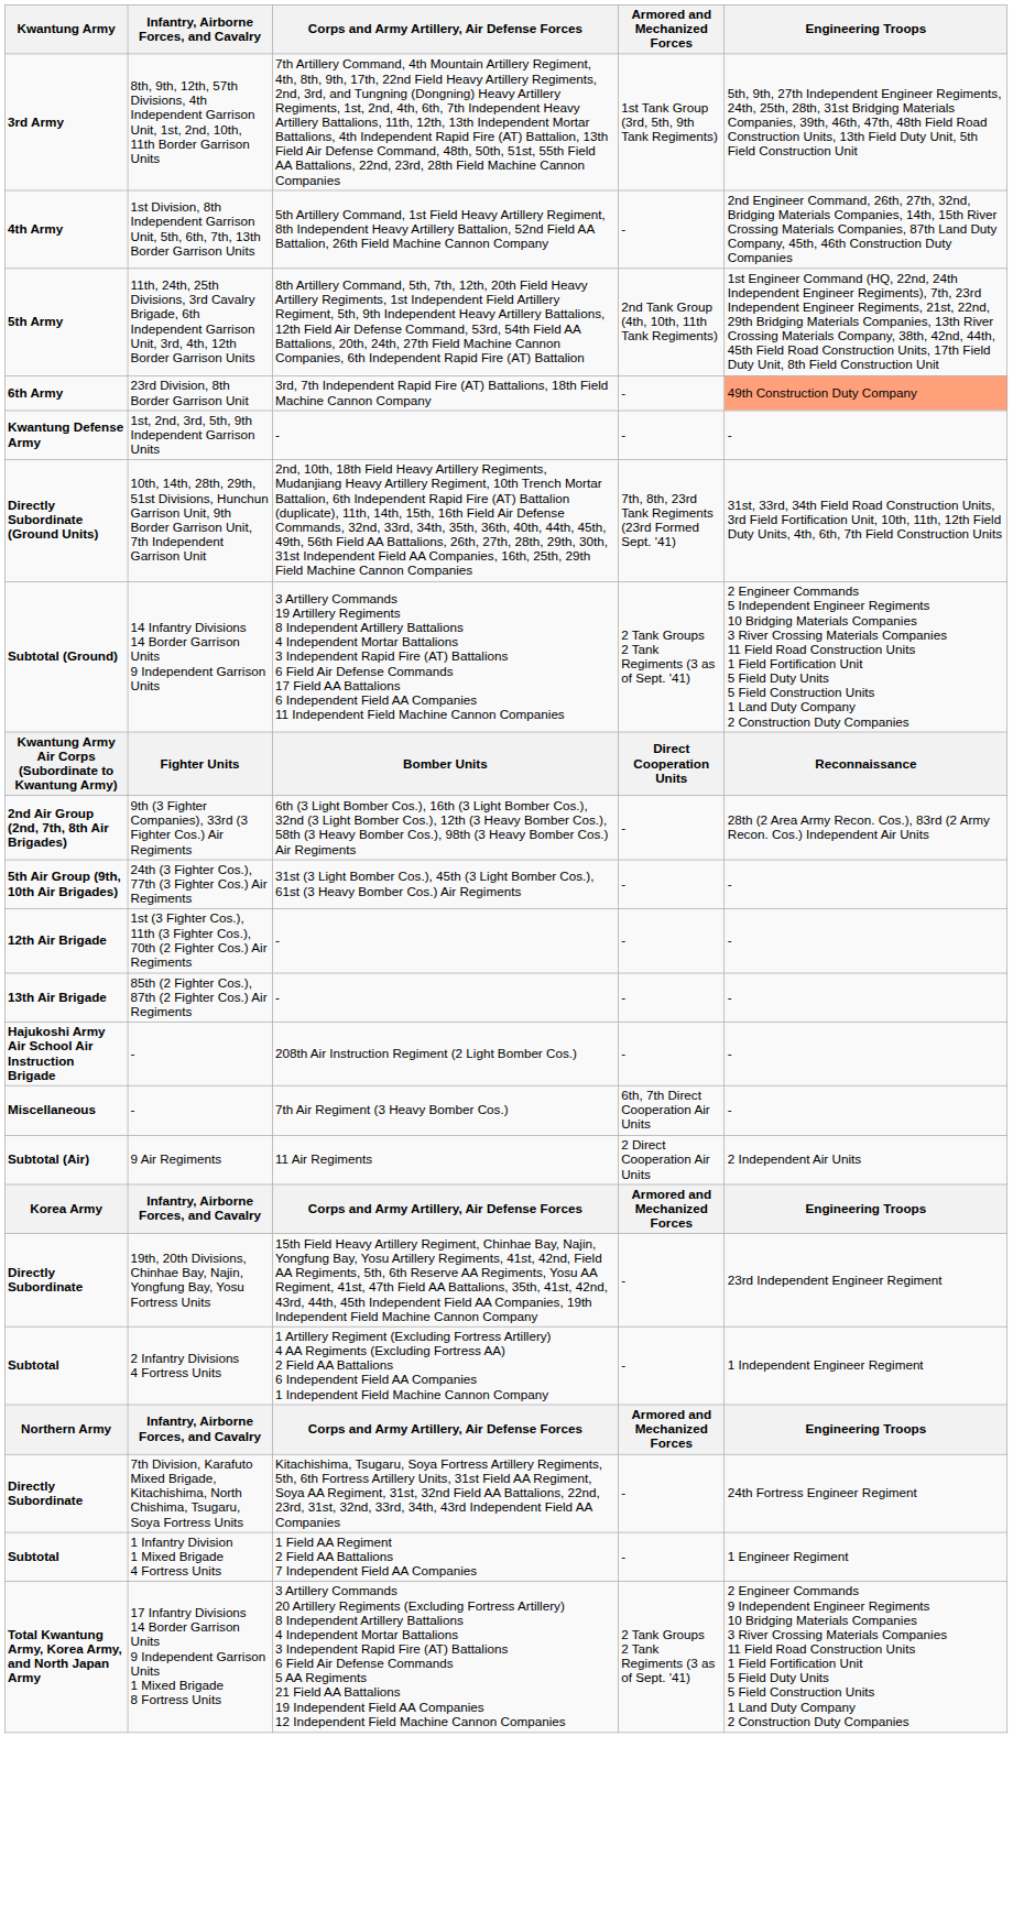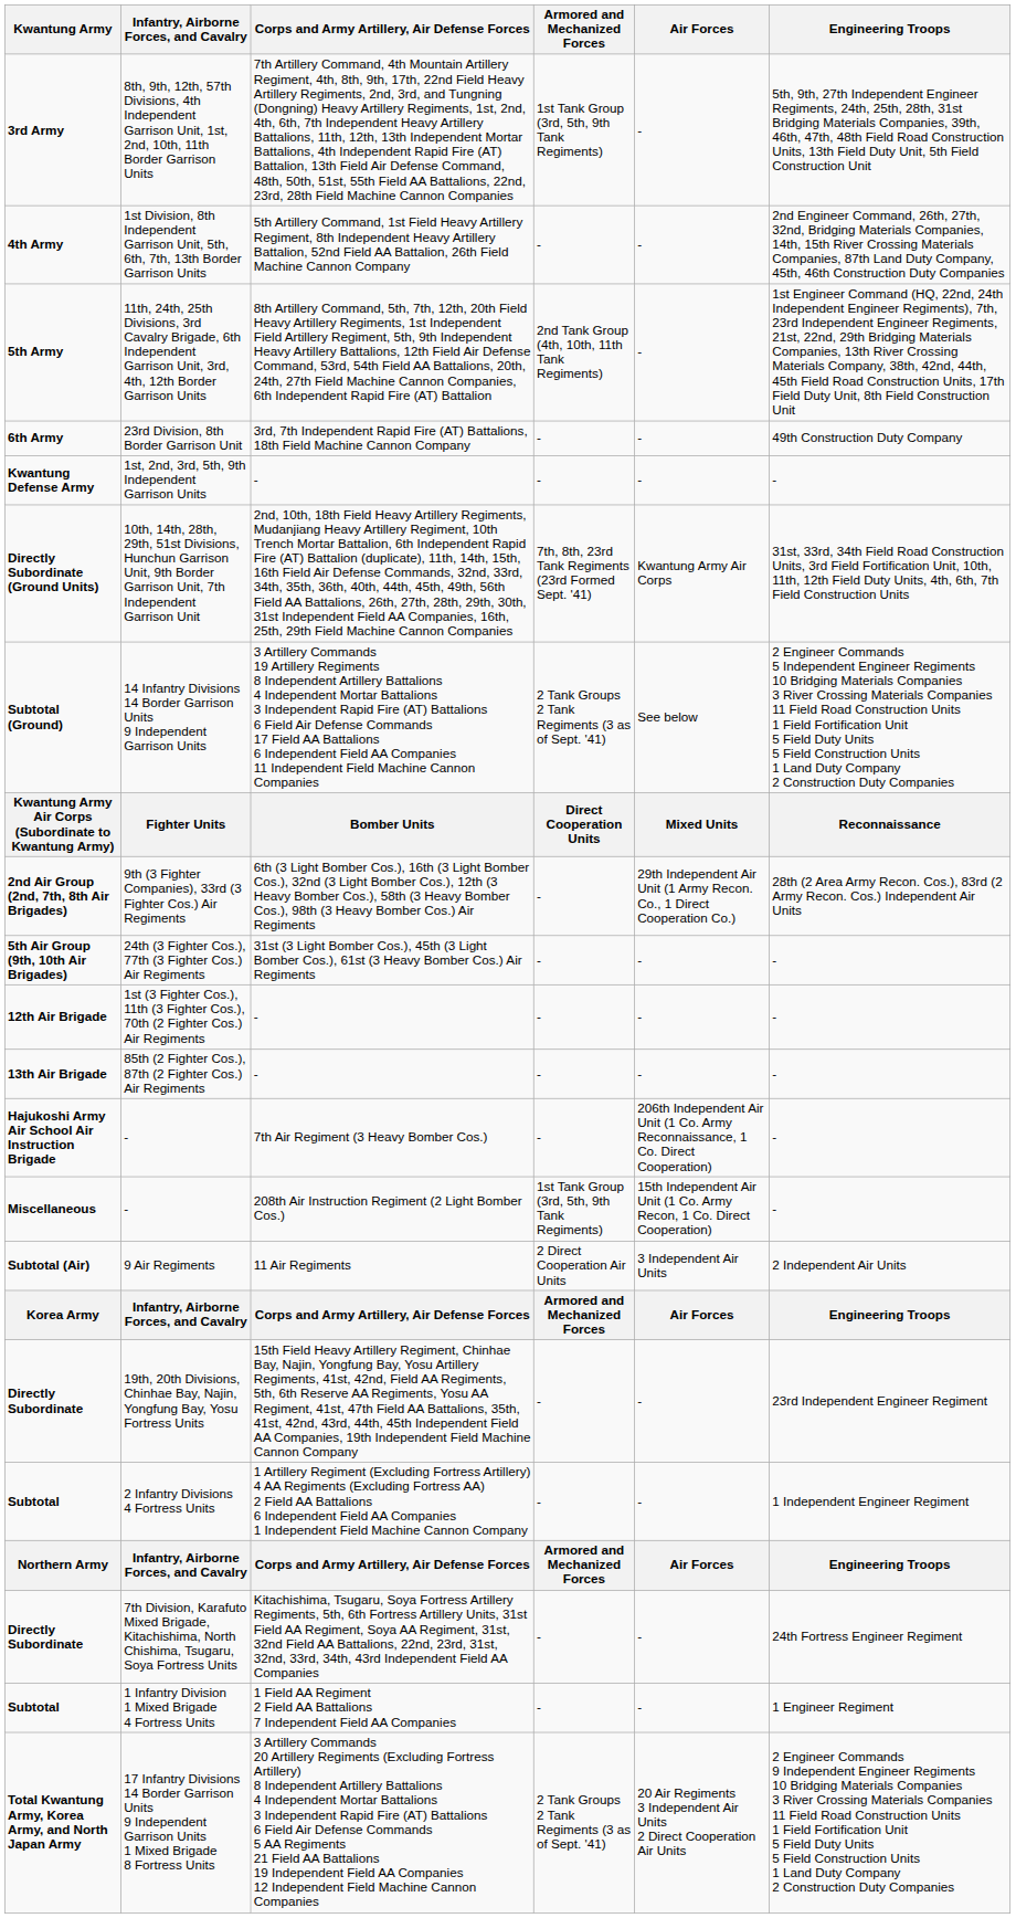 <table class="wikitable mw-collapsible">
 <tr>
 <th>Kwantung Army</th>
 <th>Infantry, Airborne Forces, and Cavalry</th>
 <th>Corps and Army Artillery, Air Defense Forces</th>
 <th>Armored and Mechanized Forces</th>
+<th>Air Forces</th>
 <th>Engineering Troops</th>
 </tr>
 <tr>
 <td><strong>3rd Army</strong></td>
 <td>8th, 9th, 12th, 57th Divisions, 4th Independent Garrison Unit, 1st, 2nd, 10th, 11th Border Garrison Units</td>
 <td>7th Artillery Command, 4th Mountain Artillery Regiment, 4th, 8th, 9th, 17th, 22nd Field Heavy Artillery Regiments, 2nd, 3rd, and Tungning (Dongning) Heavy Artillery Regiments, 1st, 2nd, 4th, 6th, 7th Independent Heavy Artillery Battalions, 11th, 12th, 13th Independent Mortar Battalions, 4th Independent Rapid Fire (AT) Battalion, 13th Field Air Defense Command, 48th, 50th, 51st, 55th Field AA Battalions, 22nd, 23rd, 28th Field Machine Cannon Companies</td>
 <td>1st Tank Group (3rd, 5th, 9th Tank Regiments)</td>
+<td>-</td>
 <td>5th, 9th, 27th Independent Engineer Regiments, 24th, 25th, 28th, 31st Bridging Materials Companies, 39th, 46th, 47th, 48th Field Road Construction Units, 13th Field Duty Unit, 5th Field Construction Unit</td>
 </tr>
 <tr>
 <td><strong>4th Army</strong></td>
 <td>1st Division, 8th Independent Garrison Unit, 5th, 6th, 7th, 13th Border Garrison Units</td>
 <td>5th Artillery Command, 1st Field Heavy Artillery Regiment, 8th Independent Heavy Artillery Battalion, 52nd Field AA Battalion, 26th Field Machine Cannon Company</td>
+<td>-</td>
 <td>-</td>
 <td>2nd Engineer Command, 26th, 27th, 32nd, Bridging Materials Companies, 14th, 15th River Crossing Materials Companies, 87th Land Duty Company, 45th, 46th Construction Duty Companies</td>
 </tr>
 <tr>
 <td><strong>5th Army</strong></td>
 <td>11th, 24th, 25th Divisions, 3rd Cavalry Brigade, 6th Independent Garrison Unit, 3rd, 4th, 12th Border Garrison Units</td>
 <td>8th Artillery Command, 5th, 7th, 12th, 20th Field Heavy Artillery Regiments, 1st Independent Field Artillery Regiment, 5th, 9th Independent Heavy Artillery Battalions, 12th Field Air Defense Command, 53rd, 54th Field AA Battalions, 20th, 24th, 27th Field Machine Cannon Companies, 6th Independent Rapid Fire (AT) Battalion</td>
 <td>2nd Tank Group (4th, 10th, 11th Tank Regiments)</td>
+<td>-</td>
 <td>1st Engineer Command (HQ, 22nd, 24th Independent Engineer Regiments), 7th, 23rd Independent Engineer Regiments, 21st, 22nd, 29th Bridging Materials Companies, 13th River Crossing Materials Company, 38th, 42nd, 44th, 45th Field Road Construction Units, 17th Field Duty Unit, 8th Field Construction Unit</td>
 </tr>
 <tr>
 <td><strong>6th Army</strong></td>
 <td>23rd Division, 8th Border Garrison Unit</td>
 <td>3rd, 7th Independent Rapid Fire (AT) Battalions, 18th Field Machine Cannon Company</td>
 <td>-</td>
-<td style="background: lightsalmon;">49th Construction Duty Company</td>
+<td>-</td>
+<td>49th Construction Duty Company</td>
 </tr>
 <tr>
 <td><strong>Kwantung Defense Army</strong></td>
 <td>1st, 2nd, 3rd, 5th, 9th Independent Garrison Units</td>
+<td>-</td>
 <td>-</td>
 <td>-</td>
 <td>-</td>
 </tr>
 <tr>
 <td><strong>Directly Subordinate (Ground Units)</strong></td>
 <td>10th, 14th, 28th, 29th, 51st Divisions, Hunchun Garrison Unit, 9th Border Garrison Unit, 7th Independent Garrison Unit</td>
 <td>2nd, 10th, 18th Field Heavy Artillery Regiments, Mudanjiang Heavy Artillery Regiment, 10th Trench Mortar Battalion, 6th Independent Rapid Fire (AT) Battalion (duplicate), 11th, 14th, 15th, 16th Field Air Defense Commands, 32nd, 33rd, 34th, 35th, 36th, 40th, 44th, 45th, 49th, 56th Field AA Battalions, 26th, 27th, 28th, 29th, 30th, 31st Independent Field AA Companies, 16th, 25th, 29th Field Machine Cannon Companies</td>
 <td>7th, 8th, 23rd Tank Regiments (23rd Formed Sept. '41)</td>
+<td>Kwantung Army Air Corps</td>
 <td>31st, 33rd, 34th Field Road Construction Units, 3rd Field Fortification Unit, 10th, 11th, 12th Field Duty Units, 4th, 6th, 7th Field Construction Units</td>
 </tr>
 <tr>
 <td><strong>Subtotal (Ground)</strong></td>
 <td>14 Infantry Divisions<br>14 Border Garrison Units<br>9 Independent Garrison Units</td>
 <td>3 Artillery Commands<br>19 Artillery Regiments<br>8 Independent Artillery Battalions<br>4 Independent Mortar Battalions<br>3 Independent Rapid Fire (AT) Battalions<br>6 Field Air Defense Commands<br>17 Field AA Battalions<br>6 Independent Field AA Companies<br>11 Independent Field Machine Cannon Companies</td>
 <td>2 Tank Groups<br>2 Tank Regiments (3 as of Sept. '41)</td>
+<td>See below</td>
 <td>2 Engineer Commands<br>5 Independent Engineer Regiments<br>10 Bridging Materials Companies<br>3 River Crossing Materials Companies<br>11 Field Road Construction Units<br>1 Field Fortification Unit<br>5 Field Duty Units<br>5 Field Construction Units<br>1 Land Duty Company<br>2 Construction Duty Companies</td>
 </tr>
 <tr>
 <th>Kwantung Army Air Corps (Subordinate to Kwantung Army)</th>
 <th>Fighter Units</th>
 <th>Bomber Units</th>
 <th>Direct Cooperation Units</th>
+<th>Mixed Units</th>
 <th>Reconnaissance</th>
 </tr>
 <tr>
 <td><strong>2nd Air Group (2nd, 7th, 8th Air Brigades)</strong></td>
 <td>9th (3 Fighter Companies), 33rd (3 Fighter Cos.) Air Regiments</td>
 <td>6th (3 Light Bomber Cos.), 16th (3 Light Bomber Cos.), 32nd (3 Light Bomber Cos.), 12th (3 Heavy Bomber Cos.), 58th (3 Heavy Bomber Cos.), 98th (3 Heavy Bomber Cos.) Air Regiments</td>
 <td>-</td>
+<td>29th Independent Air Unit (1 Army Recon. Co., 1 Direct Cooperation Co.)</td>
 <td>28th (2 Area Army Recon. Cos.), 83rd (2 Army Recon. Cos.) Independent Air Units</td>
 </tr>
 <tr>
 <td><strong>5th Air Group (9th, 10th Air Brigades)</strong></td>
 <td>24th (3 Fighter Cos.), 77th (3 Fighter Cos.) Air Regiments</td>
 <td>31st (3 Light Bomber Cos.), 45th (3 Light Bomber Cos.), 61st (3 Heavy Bomber Cos.) Air Regiments</td>
 <td>-</td>
 <td>-</td>
+<td>-</td>
 </tr>
 <tr>
 <td><strong>12th Air Brigade</strong></td>
 <td>1st (3 Fighter Cos.), 11th (3 Fighter Cos.), 70th (2 Fighter Cos.) Air Regiments</td>
+<td>-</td>
 <td>-</td>
 <td>-</td>
 <td>-</td>
 </tr>
 <tr>
 <td><strong>13th Air Brigade</strong></td>
 <td>85th (2 Fighter Cos.), 87th (2 Fighter Cos.) Air Regiments</td>
 <td>-</td>
 <td>-</td>
 <td>-</td>
+<td>-</td>
 </tr>
 <tr>
 <td><strong>Hajukoshi Army Air School Air Instruction Brigade</strong></td>
 <td>-</td>
-<td>208th Air Instruction Regiment (2 Light Bomber Cos.)</td>
+<td>7th Air Regiment (3 Heavy Bomber Cos.)</td>
 <td>-</td>
+<td>206th Independent Air Unit (1 Co. Army Reconnaissance, 1 Co. Direct Cooperation)</td>
 <td>-</td>
 </tr>
 <tr>
 <td><strong>Miscellaneous</strong></td>
 <td>-</td>
-<td>7th Air Regiment (3 Heavy Bomber Cos.)</td>
-<td>6th, 7th Direct Cooperation Air Units</td>
+<td>208th Air Instruction Regiment (2 Light Bomber Cos.)</td>
+<td>1st Tank Group (3rd, 5th, 9th Tank Regiments)</td>
+<td>15th Independent Air Unit (1 Co. Army Recon, 1 Co. Direct Cooperation)</td>
 <td>-</td>
 </tr>
 <tr>
 <td><strong>Subtotal (Air)</strong></td>
 <td>9 Air Regiments</td>
 <td>11 Air Regiments</td>
 <td>2 Direct Cooperation Air Units</td>
+<td>3 Independent Air Units</td>
 <td>2 Independent Air Units</td>
 </tr>
 <tr>
 <th>Korea Army</th>
 <th>Infantry, Airborne Forces, and Cavalry</th>
 <th>Corps and Army Artillery, Air Defense Forces</th>
 <th>Armored and Mechanized Forces</th>
+<th>Air Forces</th>
 <th>Engineering Troops</th>
 </tr>
 <tr>
 <td><strong>Directly Subordinate</strong></td>
 <td>19th, 20th Divisions, Chinhae Bay, Najin, Yongfung Bay, Yosu Fortress Units</td>
 <td>15th Field Heavy Artillery Regiment, Chinhae Bay, Najin, Yongfung Bay, Yosu Artillery Regiments, 41st, 42nd, Field AA Regiments, 5th, 6th Reserve AA Regiments, Yosu AA Regiment, 41st, 47th Field AA Battalions, 35th, 41st, 42nd, 43rd, 44th, 45th Independent Field AA Companies, 19th Independent Field Machine Cannon Company</td>
+<td>-</td>
 <td>-</td>
 <td>23rd Independent Engineer Regiment</td>
 </tr>
 <tr>
 <td><strong>Subtotal</strong></td>
 <td>2 Infantry Divisions<br>4 Fortress Units</td>
 <td>1 Artillery Regiment (Excluding Fortress Artillery)<br>4 AA Regiments (Excluding Fortress AA)<br>2 Field AA Battalions<br>6 Independent Field AA Companies<br>1 Independent Field Machine Cannon Company</td>
 <td>-</td>
+<td>-</td>
 <td>1 Independent Engineer Regiment</td>
 </tr>
 <tr>
 <th>Northern Army</th>
 <th>Infantry, Airborne Forces, and Cavalry</th>
 <th>Corps and Army Artillery, Air Defense Forces</th>
 <th>Armored and Mechanized Forces</th>
+<th>Air Forces</th>
 <th>Engineering Troops</th>
 </tr>
 <tr>
 <td><strong>Directly Subordinate</strong></td>
 <td>7th Division, Karafuto Mixed Brigade, Kitachishima, North Chishima, Tsugaru, Soya Fortress Units</td>
 <td>Kitachishima, Tsugaru, Soya Fortress Artillery Regiments, 5th, 6th Fortress Artillery Units, 31st Field AA Regiment, Soya AA Regiment, 31st, 32nd Field AA Battalions, 22nd, 23rd, 31st, 32nd, 33rd, 34th, 43rd Independent Field AA Companies</td>
+<td>-</td>
 <td>-</td>
 <td>24th Fortress Engineer Regiment</td>
 </tr>
 <tr>
 <td><strong>Subtotal</strong></td>
 <td>1 Infantry Division<br>1 Mixed Brigade<br>4 Fortress Units</td>
 <td>1 Field AA Regiment<br>2 Field AA Battalions<br>7 Independent Field AA Companies</td>
 <td>-</td>
+<td>-</td>
 <td>1 Engineer Regiment</td>
 </tr>
 <tr>
 <td><strong>Total Kwantung Army, Korea Army, and North Japan Army</strong></td>
 <td>17 Infantry Divisions<br>14 Border Garrison Units<br>9 Independent Garrison Units<br>1 Mixed Brigade<br>8 Fortress Units</td>
 <td>3 Artillery Commands<br>20 Artillery Regiments (Excluding Fortress Artillery)<br>8 Independent Artillery Battalions<br>4 Independent Mortar Battalions<br>3 Independent Rapid Fire (AT) Battalions<br>6 Field Air Defense Commands<br>5 AA Regiments<br>21 Field AA Battalions<br>19 Independent Field AA Companies<br>12 Independent Field Machine Cannon Companies</td>
 <td>2 Tank Groups<br>2 Tank Regiments (3 as of Sept. '41)</td>
+<td>20 Air Regiments<br>3 Independent Air Units<br>2 Direct Cooperation Air Units</td>
 <td>2 Engineer Commands<br>9 Independent Engineer Regiments<br>10 Bridging Materials Companies<br>3 River Crossing Materials Companies<br>11 Field Road Construction Units<br>1 Field Fortification Unit<br>5 Field Duty Units<br>5 Field Construction Units<br>1 Land Duty Company<br>2 Construction Duty Companies</td>
 </tr>
 </table>
